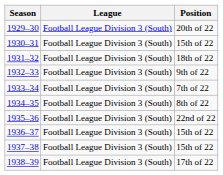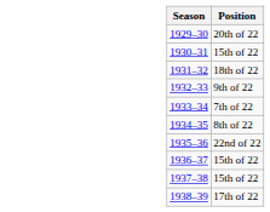 <table class="wikitable" style="float:right; font-size: 90%; text-align: left;">
 <tr>
 <th>Season</th>
-<th>League</th>
 <th>Position</th>
 </tr>
 <tr>
 <td><a href='#'>1929–30</a></td>
-<td><a href='#'>Football League Division 3 (South)</a></td>
 <td>20th of 22</td>
 </tr>
 <tr>
 <td><a href='#'>1930–31</a></td>
-<td>Football League Division 3 (South)</td>
 <td>15th of 22</td>
 </tr>
 <tr>
 <td><a href='#'>1931–32</a></td>
-<td>Football League Division 3 (South)</td>
 <td>18th of 22</td>
 </tr>
 <tr>
 <td><a href='#'>1932–33</a></td>
-<td>Football League Division 3 (South)</td>
 <td>9th of 22</td>
 </tr>
 <tr>
 <td><a href='#'>1933–34</a></td>
-<td>Football League Division 3 (South)</td>
 <td>7th of 22</td>
 </tr>
 <tr>
 <td><a href='#'>1934–35</a></td>
-<td>Football League Division 3 (South)</td>
 <td>8th of 22</td>
 </tr>
 <tr>
 <td><a href='#'>1935–36</a></td>
-<td>Football League Division 3 (South)</td>
 <td>22nd of 22</td>
 </tr>
 <tr>
 <td><a href='#'>1936–37</a></td>
-<td>Football League Division 3 (South)</td>
 <td>15th of 22</td>
 </tr>
 <tr>
 <td><a href='#'>1937–38</a></td>
-<td>Football League Division 3 (South)</td>
 <td>15th of 22</td>
 </tr>
 <tr>
 <td><a href='#'>1938–39</a></td>
-<td>Football League Division 3 (South)</td>
 <td>17th of 22</td>
 </tr>
 </table>
